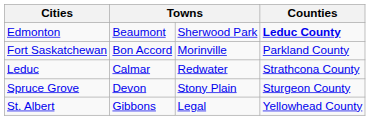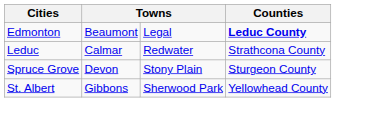 <table class="wikitable">
 <tr>
 <th>Cities</th>
 <th colspan="2">Towns</th>
 <th>Counties</th>
 </tr>
 <tr>
 <td><a href='#'>Edmonton</a></td>
 <td><a href='#'>Beaumont</a></td>
-<td><a href='#'>Sherwood Park</a></td>
+<td><a href='#'>Legal</a></td>
 <td><strong><a href='#'>Leduc County</a></strong></td>
-</tr>
-<tr>
-<td><a href='#'>Fort Saskatchewan</a></td>
-<td><a href='#'>Bon Accord</a></td>
-<td><a href='#'>Morinville</a></td>
-<td><a href='#'>Parkland County</a></td>
 </tr>
 <tr>
 <td><a href='#'>Leduc</a></td>
 <td><a href='#'>Calmar</a></td>
 <td><a href='#'>Redwater</a></td>
 <td><a href='#'>Strathcona County</a></td>
 </tr>
 <tr>
 <td><a href='#'>Spruce Grove</a></td>
 <td><a href='#'>Devon</a></td>
 <td><a href='#'>Stony Plain</a></td>
 <td><a href='#'>Sturgeon County</a></td>
 </tr>
 <tr>
 <td><a href='#'>St. Albert</a></td>
 <td><a href='#'>Gibbons</a></td>
-<td><a href='#'>Legal</a></td>
+<td><a href='#'>Sherwood Park</a></td>
 <td><a href='#'>Yellowhead County</a></td>
 </tr>
 </table>
